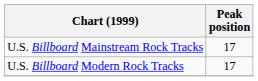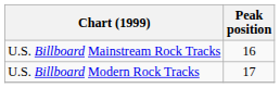 <table class="wikitable">
 <tr>
 <th>Chart (1999)</th>
 <th>Peak<br>position</th>
 </tr>
 <tr>
 <td>U.S. <em><a href='#'>Billboard</a></em> <a href='#'>Mainstream Rock Tracks</a></td>
-<td align="center">17</td>
+<td align="center">16</td>
 </tr>
 <tr>
 <td>U.S. <em><a href='#'>Billboard</a></em> <a href='#'>Modern Rock Tracks</a></td>
 <td align="center">17</td>
 </tr>
 <tr>
 </tr>
 </table>
